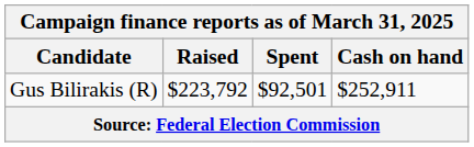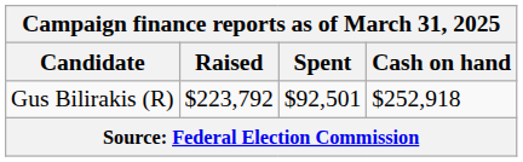 <table class="wikitable sortable">
 <tr>
 <th colspan=4>Campaign finance reports as of March 31, 2025</th>
 </tr>
 <tr style="text-align:center;">
 <th>Candidate</th>
 <th>Raised</th>
 <th>Spent</th>
 <th>Cash on hand</th>
 </tr>
 <tr>
 <td>Gus Bilirakis (R)</td>
 <td>$223,792</td>
 <td>$92,501</td>
-<td>$252,911</td>
+<td>$252,918</td>
 </tr>
 <tr>
 <th colspan="4"><small>Source: <a href='#'>Federal Election Commission</a></small></th>
 </tr>
 </table>
